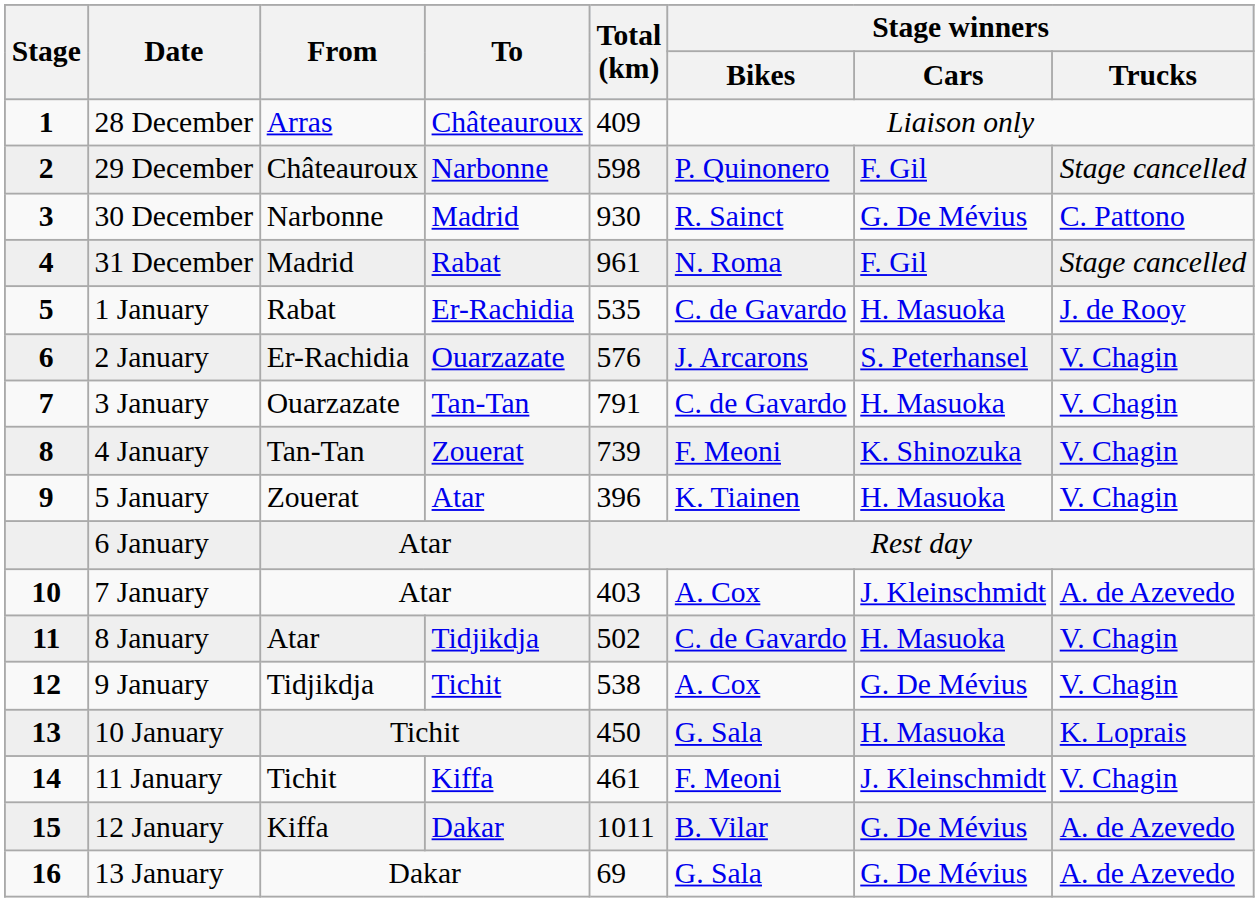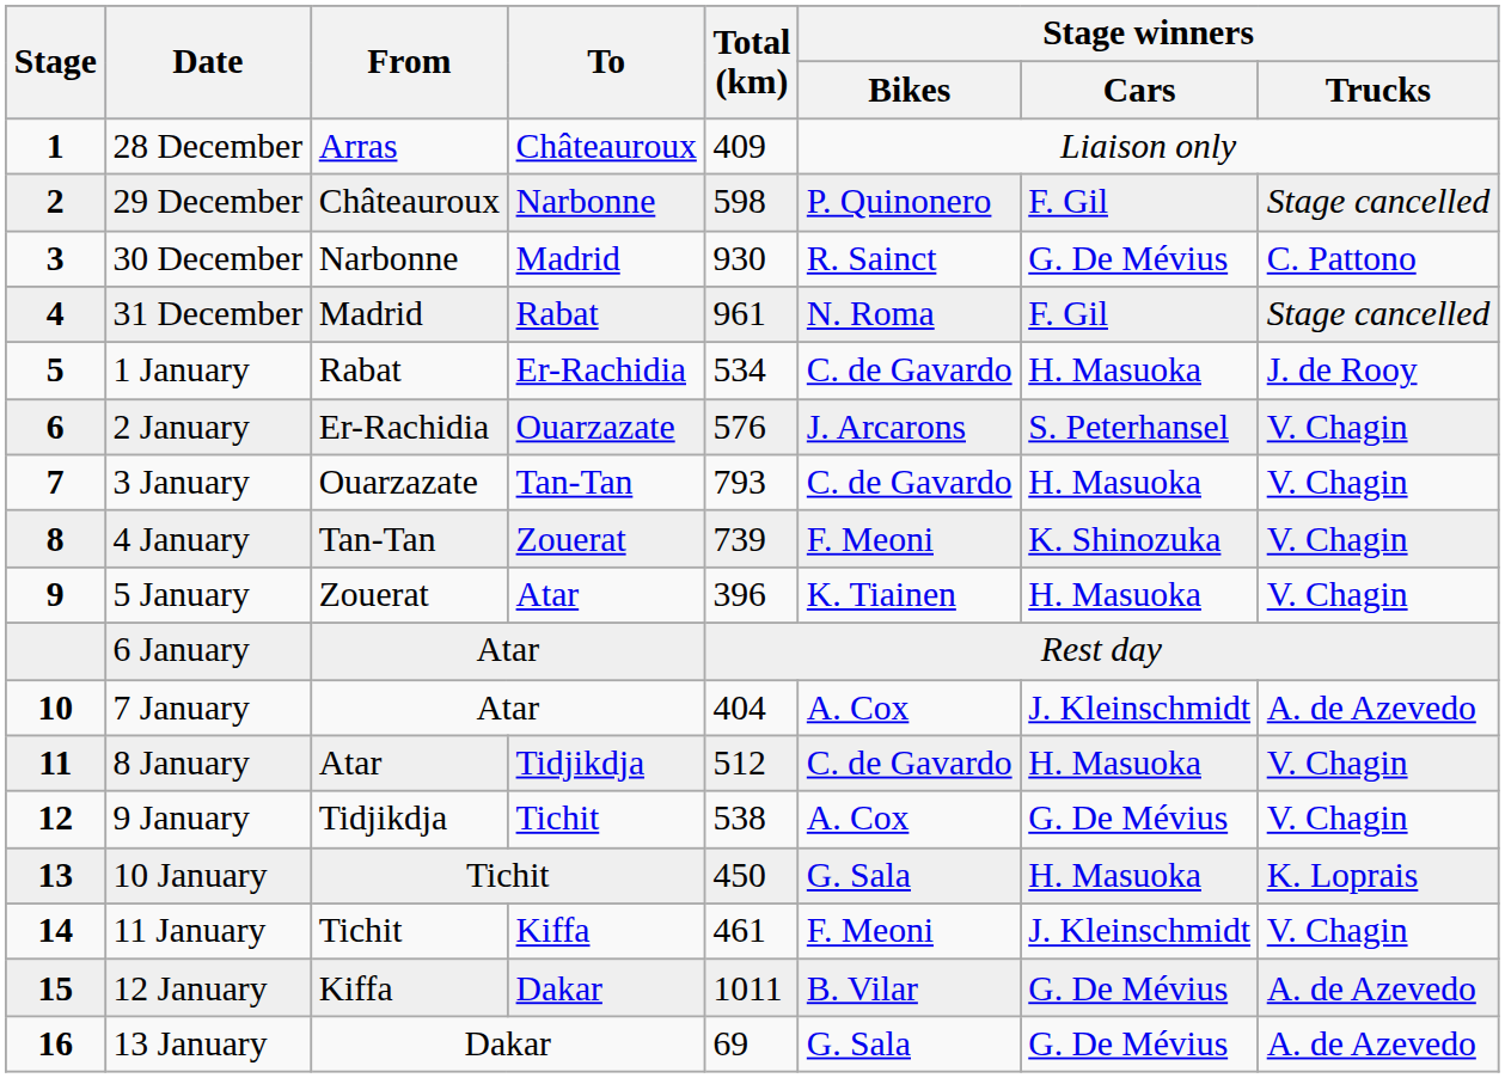 <table class="wikitable sortable">
 <tr style="background:lightsteelblue;">
 <th rowspan=2 align=center>Stage</th>
 <th rowspan=2 align=center>Date</th>
 <th rowspan=2 align=center>From</th>
 <th rowspan=2 align=center>To</th>
 <th rowspan=2 align=center>Total<br>(km)</th>
 <th colspan=3 align=center>Stage winners</th>
 </tr>
 <tr>
 <th align=center>Bikes</th>
 <th align=center>Cars</th>
 <th align=center>Trucks</th>
 </tr>
 <tr>
 <td align=center><strong>1</strong></td>
 <td>28 December</td>
 <td> <a href='#'>Arras</a></td>
 <td> <a href='#'>Châteauroux</a></td>
 <td>409</td>
 <td colspan=3 align=center><em>Liaison only</em></td>
 </tr>
 <tr style="background:#efefef;">
 <td align=center><strong>2</strong></td>
 <td>29 December</td>
 <td> Châteauroux</td>
 <td> <a href='#'>Narbonne</a></td>
 <td>598</td>
 <td> <a href='#'>P. Quinonero</a></td>
 <td> <a href='#'>F. Gil</a></td>
 <td align=center><em>Stage cancelled</em></td>
 </tr>
 <tr>
 <td align=center><strong>3</strong></td>
 <td>30 December</td>
 <td> Narbonne</td>
 <td> <a href='#'>Madrid</a></td>
 <td>930</td>
 <td> <a href='#'>R. Sainct</a></td>
 <td> <a href='#'>G. De Mévius</a></td>
 <td> <a href='#'>C. Pattono</a></td>
 </tr>
 <tr style="background:#efefef;">
 <td align=center><strong>4</strong></td>
 <td>31 December</td>
 <td> Madrid</td>
 <td> <a href='#'>Rabat</a></td>
 <td>961</td>
 <td> <a href='#'>N. Roma</a></td>
 <td> <a href='#'>F. Gil</a></td>
 <td align=center><em>Stage cancelled</em></td>
 </tr>
 <tr>
 <td align=center><strong>5</strong></td>
 <td>1 January</td>
 <td> Rabat</td>
 <td> <a href='#'>Er-Rachidia</a></td>
-<td>535</td>
+<td>534</td>
 <td> <a href='#'>C. de Gavardo</a></td>
 <td> <a href='#'>H. Masuoka</a></td>
 <td> <a href='#'>J. de Rooy</a></td>
 </tr>
 <tr style="background:#efefef;">
 <td align=center><strong>6</strong></td>
 <td>2 January</td>
 <td> Er-Rachidia</td>
 <td> <a href='#'>Ouarzazate</a></td>
 <td>576</td>
 <td> <a href='#'>J. Arcarons</a></td>
 <td> <a href='#'>S. Peterhansel</a></td>
 <td> <a href='#'>V. Chagin</a></td>
 </tr>
 <tr>
 <td align=center><strong>7</strong></td>
 <td>3 January</td>
 <td> Ouarzazate</td>
 <td> <a href='#'>Tan-Tan</a></td>
-<td>791</td>
+<td>793</td>
 <td> <a href='#'>C. de Gavardo</a></td>
 <td> <a href='#'>H. Masuoka</a></td>
 <td> <a href='#'>V. Chagin</a></td>
 </tr>
 <tr style="background:#efefef;">
 <td align=center><strong>8</strong></td>
 <td>4 January</td>
 <td> Tan-Tan</td>
 <td> <a href='#'>Zouerat</a></td>
 <td>739</td>
 <td> <a href='#'>F. Meoni</a></td>
 <td> <a href='#'>K. Shinozuka</a></td>
 <td> <a href='#'>V. Chagin</a></td>
 </tr>
 <tr>
 <td align=center><strong>9</strong></td>
 <td>5 January</td>
 <td> Zouerat</td>
 <td> <a href='#'>Atar</a></td>
 <td>396</td>
 <td> <a href='#'>K. Tiainen</a></td>
 <td> <a href='#'>H. Masuoka</a></td>
 <td> <a href='#'>V. Chagin</a></td>
 </tr>
 <tr style="background:#efefef;">
 <td></td>
 <td>6 January</td>
 <td colspan=2 align=center> Atar</td>
 <td colspan=4 align=center><em>Rest day</em></td>
 </tr>
 <tr>
 <td align=center><strong>10</strong></td>
 <td>7 January</td>
 <td colspan=2 align=center> Atar</td>
-<td>403</td>
+<td>404</td>
 <td> <a href='#'>A. Cox</a></td>
 <td> <a href='#'>J. Kleinschmidt</a></td>
 <td> <a href='#'>A. de Azevedo</a></td>
 </tr>
 <tr style="background:#efefef;">
 <td align=center><strong>11</strong></td>
 <td>8 January</td>
 <td> Atar</td>
 <td> <a href='#'>Tidjikdja</a></td>
-<td>502</td>
+<td>512</td>
 <td> <a href='#'>C. de Gavardo</a></td>
 <td> <a href='#'>H. Masuoka</a></td>
 <td> <a href='#'>V. Chagin</a></td>
 </tr>
 <tr>
 <td align=center><strong>12</strong></td>
 <td>9 January</td>
 <td> Tidjikdja</td>
 <td> <a href='#'>Tichit</a></td>
 <td>538</td>
 <td> <a href='#'>A. Cox</a></td>
 <td> <a href='#'>G. De Mévius</a></td>
 <td> <a href='#'>V. Chagin</a></td>
 </tr>
 <tr style="background:#efefef;">
 <td align=center><strong>13</strong></td>
 <td>10 January</td>
 <td colspan=2 align=center> Tichit</td>
 <td>450</td>
 <td> <a href='#'>G. Sala</a></td>
 <td> <a href='#'>H. Masuoka</a></td>
 <td> <a href='#'>K. Loprais</a></td>
 </tr>
 <tr>
 <td align=center><strong>14</strong></td>
 <td>11 January</td>
 <td> Tichit</td>
 <td> <a href='#'>Kiffa</a></td>
 <td>461</td>
 <td> <a href='#'>F. Meoni</a></td>
 <td> <a href='#'>J. Kleinschmidt</a></td>
 <td> <a href='#'>V. Chagin</a></td>
 </tr>
 <tr style="background:#efefef;">
 <td align=center><strong>15</strong></td>
 <td>12 January</td>
 <td> Kiffa</td>
 <td> <a href='#'>Dakar</a></td>
 <td>1011</td>
 <td> <a href='#'>B. Vilar</a></td>
 <td> <a href='#'>G. De Mévius</a></td>
 <td> <a href='#'>A. de Azevedo</a></td>
 </tr>
 <tr>
 <td align=center><strong>16</strong></td>
 <td>13 January</td>
 <td colspan=2 align=center> Dakar</td>
 <td>69</td>
 <td> <a href='#'>G. Sala</a></td>
 <td> <a href='#'>G. De Mévius</a></td>
 <td> <a href='#'>A. de Azevedo</a></td>
 </tr>
 </table>
